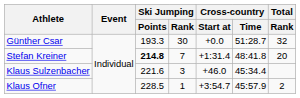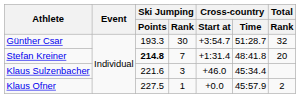 <table class="wikitable" style="font-size:90%">
 <tr>
 <th rowspan="2">Athlete</th>
 <th rowspan="2">Event</th>
 <th colspan="2">Ski Jumping</th>
 <th colspan="2">Cross-country</th>
 <th colspan="2">Total</th>
 </tr>
 <tr>
 <th>Points</th>
 <th>Rank</th>
 <th>Start at</th>
 <th>Time</th>
 <th>Rank</th>
 </tr>
 <tr>
 <td><a href='#'>Günther Csar</a></td>
 <td rowspan="4">Individual</td>
 <td align="center">193.3</td>
 <td align="center">30</td>
-<td align="center">+0.0</td>
+<td align="center">+3:54.7</td>
 <td align="center">51:28.7</td>
 <td align="center">32</td>
 </tr>
 <tr>
 <td><a href='#'>Stefan Kreiner</a></td>
 <td align="center"><strong>214.8</strong></td>
 <td align="center">7</td>
 <td align="center">+1:31.4</td>
 <td align="center">48:41.8</td>
 <td align="center">20</td>
 </tr>
 <tr>
 <td><a href='#'>Klaus Sulzenbacher</a></td>
 <td align="center">221.6</td>
 <td align="center">3</td>
 <td align="center">+46.0</td>
 <td align="center">45:34.4</td>
 <td align="center"></td>
 </tr>
 <tr>
 <td><a href='#'>Klaus Ofner</a></td>
-<td align="center">228.5</td>
+<td align="center">227.5</td>
 <td align="center">1</td>
-<td align="center">+3:54.7</td>
+<td align="center">+0.0</td>
 <td align="center">45:57.9</td>
 <td align="center">2</td>
 </tr>
 </table>
